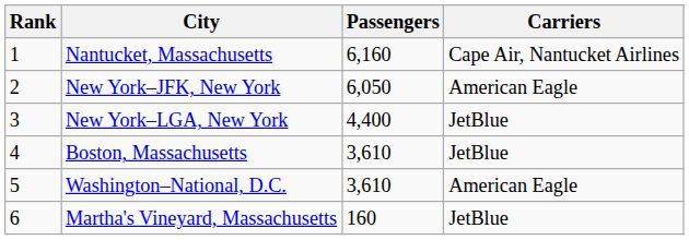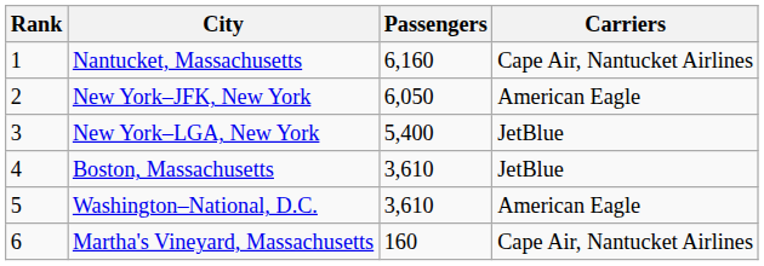 <table class="wikitable" style="font-size: 95%" width= align=>
 <tr>
 <th>Rank</th>
 <th>City</th>
 <th>Passengers</th>
 <th>Carriers</th>
 </tr>
 <tr>
 <td>1</td>
 <td><a href='#'>Nantucket, Massachusetts</a></td>
 <td>6,160</td>
 <td>Cape Air, Nantucket Airlines</td>
 </tr>
 <tr>
 <td>2</td>
 <td><a href='#'>New York–JFK, New York</a></td>
 <td>6,050</td>
 <td>American Eagle</td>
 </tr>
 <tr>
 <td>3</td>
 <td><a href='#'>New York–LGA, New York</a></td>
-<td>4,400</td>
+<td>5,400</td>
 <td>JetBlue</td>
 </tr>
 <tr>
 <td>4</td>
 <td><a href='#'>Boston, Massachusetts</a></td>
 <td>3,610</td>
 <td>JetBlue</td>
 </tr>
 <tr>
 <td>5</td>
 <td><a href='#'>Washington–National, D.C.</a></td>
 <td>3,610</td>
 <td>American Eagle</td>
 </tr>
 <tr>
 <td>6</td>
 <td><a href='#'>Martha's Vineyard, Massachusetts</a></td>
 <td>160</td>
-<td>JetBlue</td>
+<td>Cape Air, Nantucket Airlines</td>
 </tr>
 </table>
